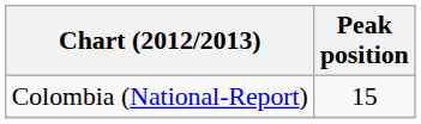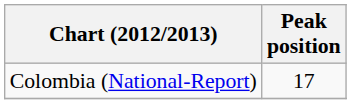 <table class="wikitable sortable">
 <tr>
 <th>Chart (2012/2013)</th>
 <th>Peak<br>position</th>
 </tr>
 <tr>
 <td>Colombia (<a href='#'>National-Report</a>)</td>
-<td align="center">15</td>
+<td align="center">17</td>
 </tr>
 <tr>
 </tr>
 </table>
